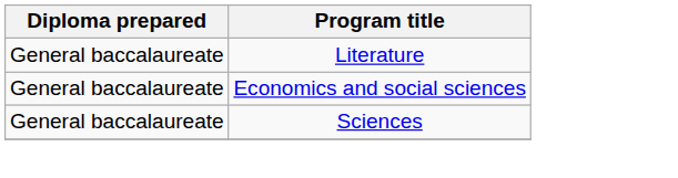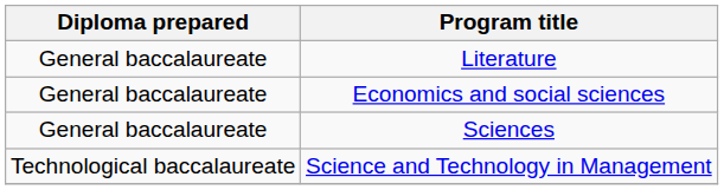 <table class="wikitable sortable centre" style="text-align:center">
 <tr>
 <th scope=col>Diploma prepared</th>
 <th scope=col>Program title</th>
 </tr>
 <tr>
 <td>General baccalaureate</td>
 <td><a href='#'>Literature</a></td>
 </tr>
 <tr>
 <td>General baccalaureate</td>
 <td><a href='#'>Economics and social sciences</a></td>
 </tr>
 <tr>
 <td>General baccalaureate</td>
 <td><a href='#'>Sciences</a></td>
 </tr>
 <tr>
+<td>Technological baccalaureate</td>
+<td><a href='#'>Science and Technology in Management</a></td>
+</tr>
+<tr>
 </tr>
 </table>
